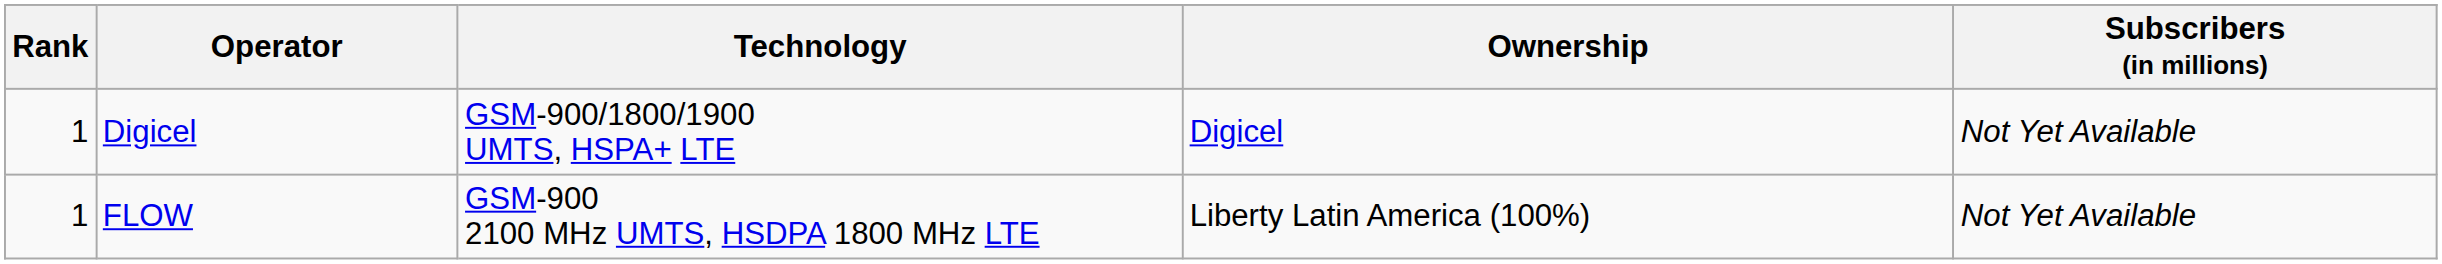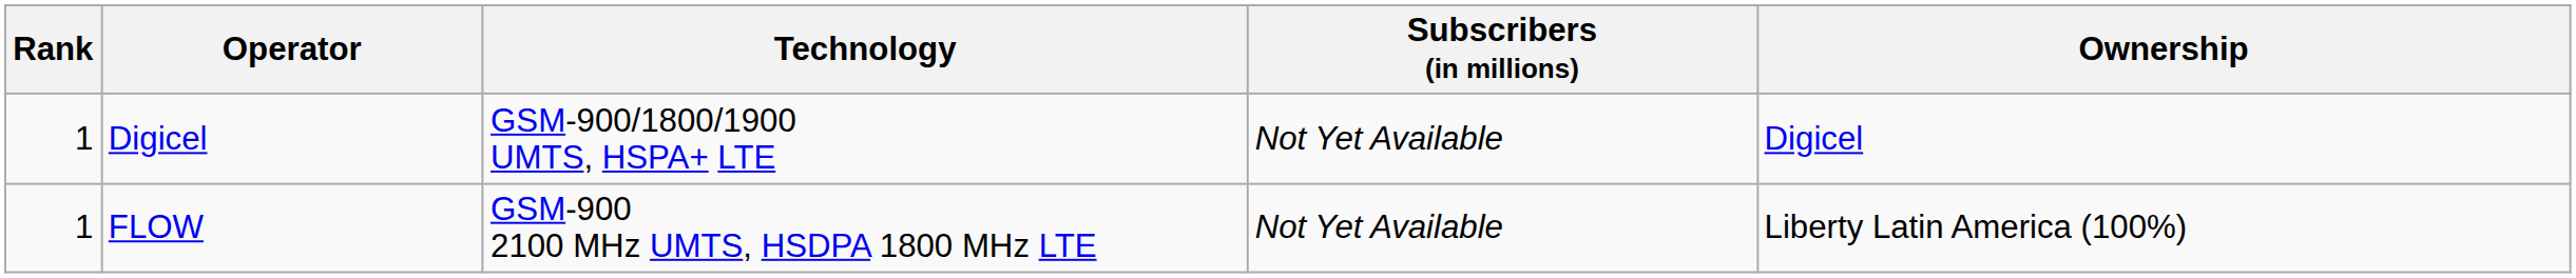 <table class="wikitable">
 <tr>
 <th style="width:3%;">Rank</th>
 <th style="width:15%;">Operator</th>
 <th style="width:30%;">Technology</th>
+<th style="width:20%;">Subscribers<br><small>(in millions)</small></th>
 <th style="width:32%;">Ownership</th>
-<th style="width:20%;">Subscribers<br><small>(in millions)</small></th>
 </tr>
 <tr>
 <td align=right>1</td>
 <td><a href='#'>Digicel</a></td>
 <td><a href='#'>GSM</a>-900/1800/1900<br><a href='#'>UMTS</a>, <a href='#'>HSPA+</a> <a href='#'>LTE</a></td>
+<td><em>Not Yet Available</em></td>
 <td><a href='#'>Digicel</a></td>
-<td><em>Not Yet Available</em></td>
 </tr>
 <tr>
 <td align=right>1</td>
 <td><a href='#'>FLOW</a></td>
 <td><a href='#'>GSM</a>-900 <br>2100 MHz <a href='#'>UMTS</a>, <a href='#'>HSDPA</a> 1800 MHz <a href='#'>LTE</a></td>
+<td><em>Not Yet Available</em></td>
 <td>Liberty Latin America (100%)</td>
-<td><em>Not Yet Available</em></td>
 </tr>
 </table>
